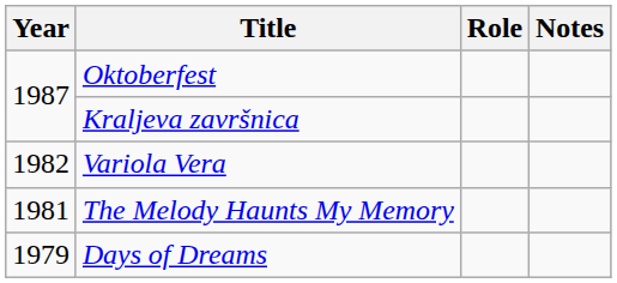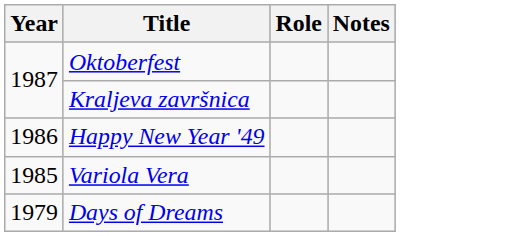 <table class="wikitable sortable">
 <tr>
 <th>Year</th>
 <th>Title</th>
 <th>Role</th>
 <th class="unsortable">Notes</th>
 </tr>
 <tr>
 <td rowspan=2>1987</td>
 <td><em><a href='#'>Oktoberfest</a></em></td>
 <td></td>
 <td></td>
 </tr>
 <tr>
 <td><em><a href='#'>Kraljeva završnica</a></em></td>
 <td></td>
 <td></td>
 </tr>
 <tr>
-<td>1982</td>
-<td><em><a href='#'>Variola Vera</a></em></td>
+<td>1986</td>
+<td><em><a href='#'>Happy New Year '49</a></em></td>
 <td></td>
 <td></td>
 </tr>
 <tr>
-<td>1981</td>
-<td><em><a href='#'>The Melody Haunts My Memory</a></em></td>
+<td>1985</td>
+<td><em><a href='#'>Variola Vera</a></em></td>
 <td></td>
 <td></td>
 </tr>
 <tr>
 <td>1979</td>
 <td><em><a href='#'>Days of Dreams</a></em></td>
 <td></td>
 <td></td>
 </tr>
 </table>
